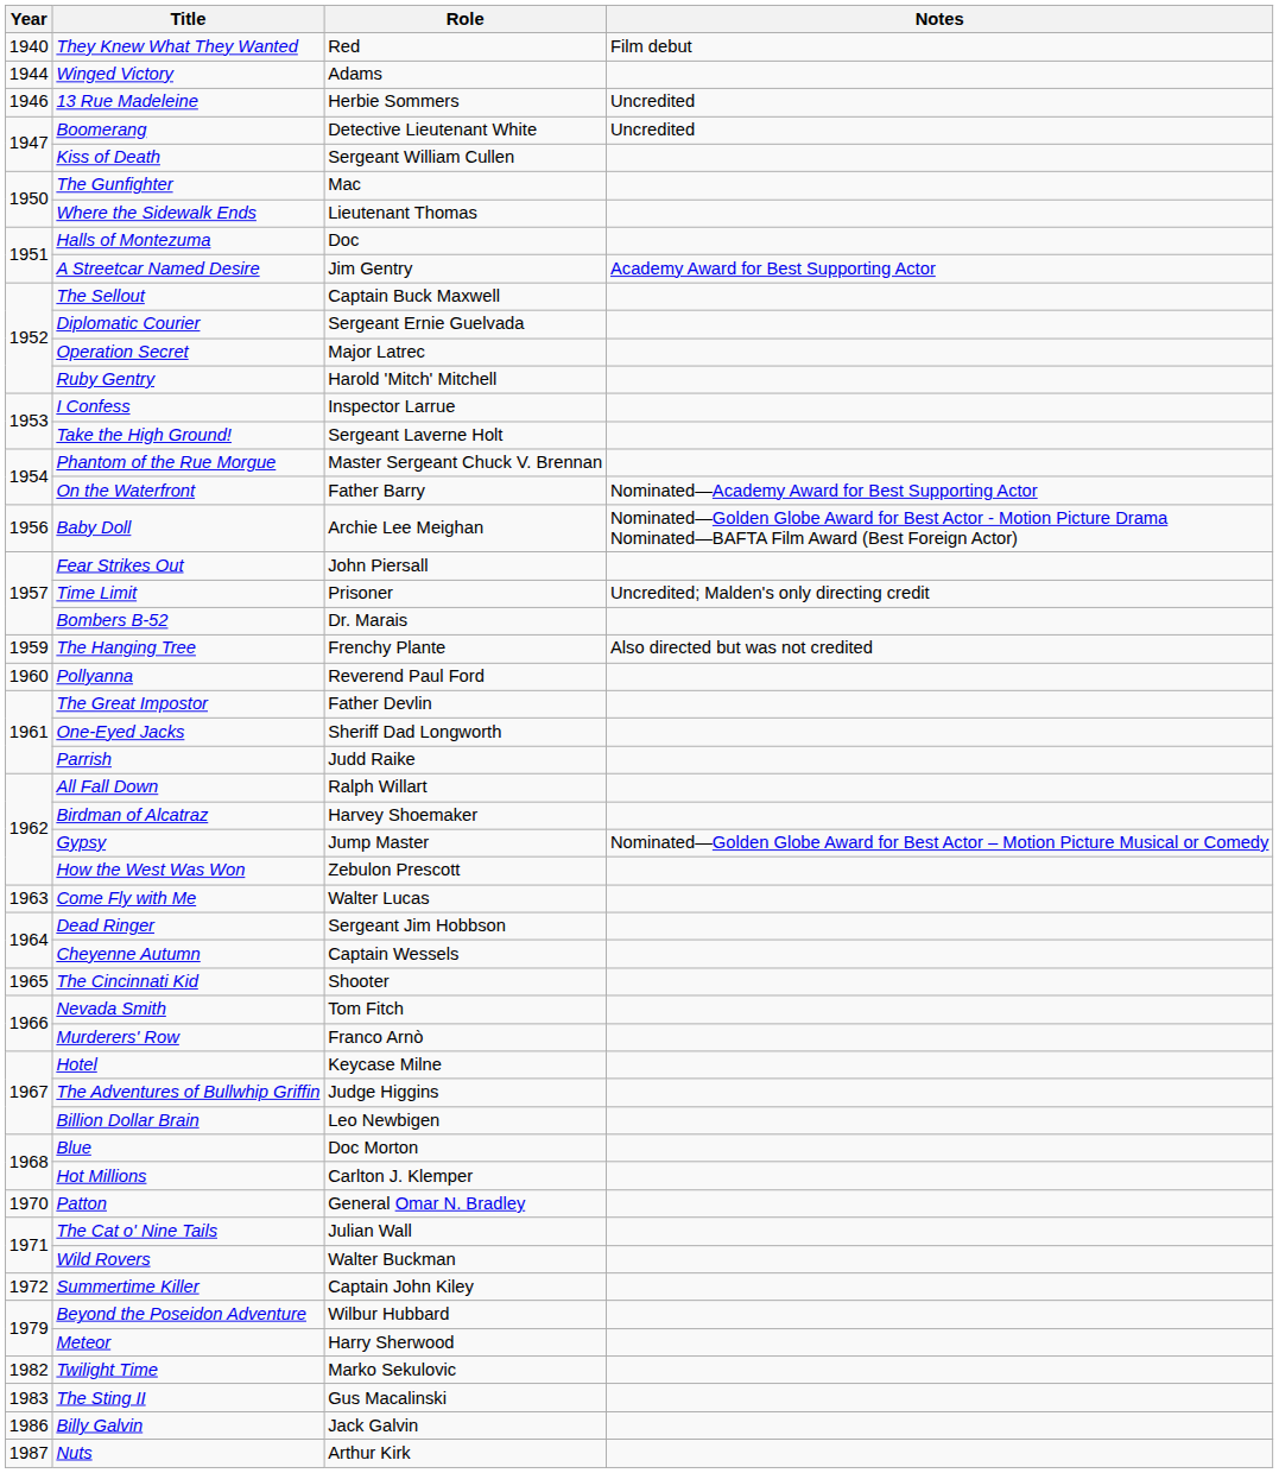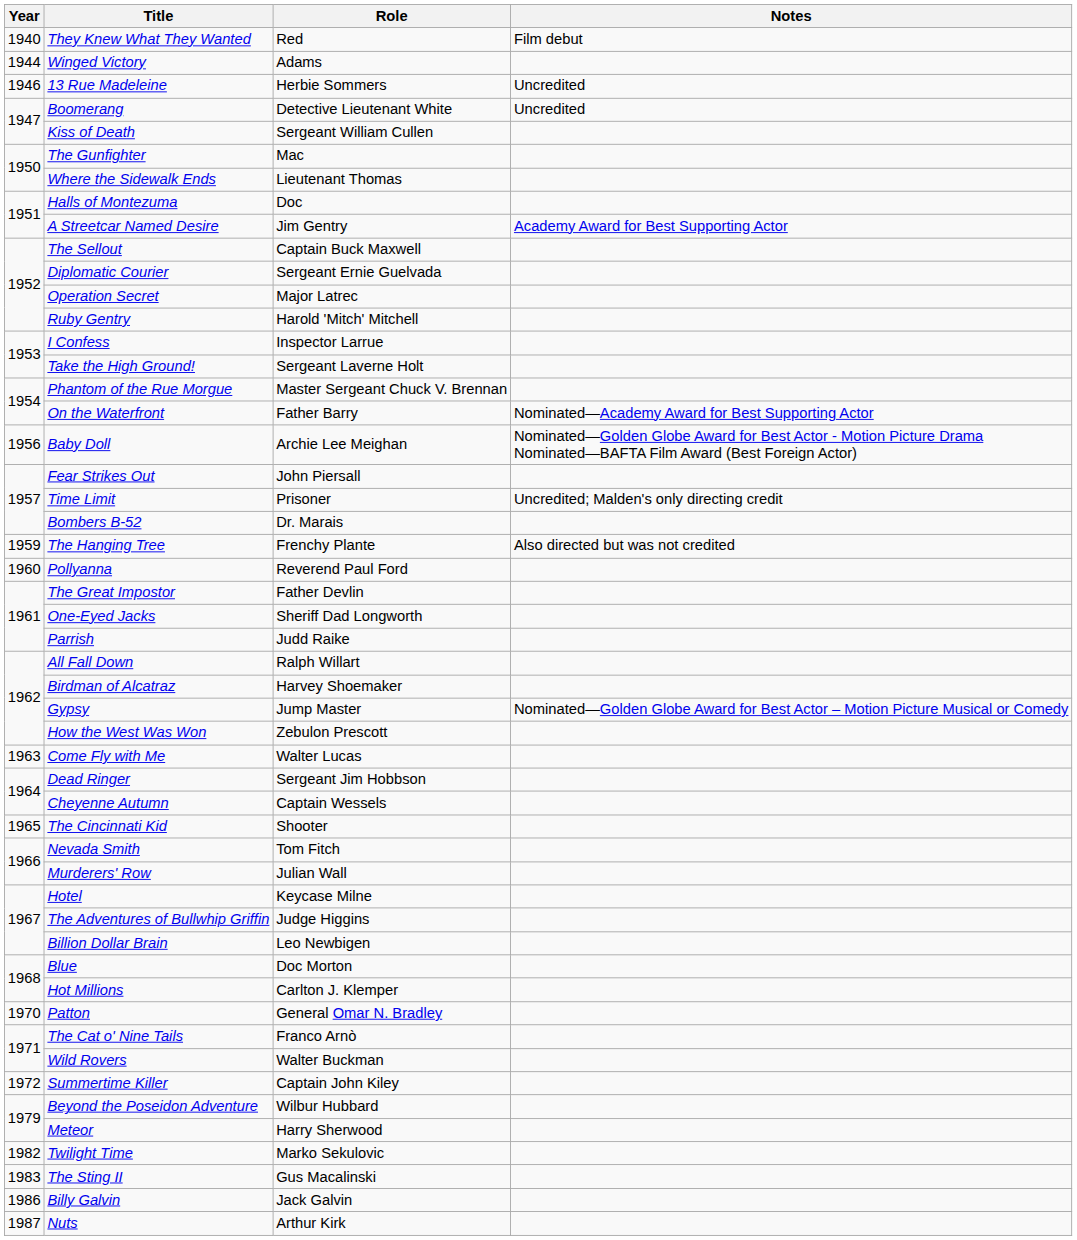 <table class="wikitable sortable">
 <tr>
 <th>Year</th>
 <th>Title</th>
 <th>Role</th>
 <th class="unsortable">Notes</th>
 </tr>
 <tr>
 <td>1940</td>
 <td><em><a href='#'>They Knew What They Wanted</a></em></td>
 <td>Red</td>
 <td>Film debut</td>
 </tr>
 <tr>
 <td>1944</td>
 <td><em><a href='#'>Winged Victory</a></em></td>
 <td>Adams</td>
 <td></td>
 </tr>
 <tr>
 <td>1946</td>
 <td><em><a href='#'>13 Rue Madeleine</a></em></td>
 <td>Herbie Sommers</td>
 <td>Uncredited</td>
 </tr>
 <tr>
 <td rowspan=2>1947</td>
 <td><em><a href='#'>Boomerang</a></em></td>
 <td>Detective Lieutenant White</td>
 <td>Uncredited</td>
 </tr>
 <tr>
 <td><em><a href='#'>Kiss of Death</a></em></td>
 <td>Sergeant William Cullen</td>
 <td></td>
 </tr>
 <tr>
 <td rowspan=2>1950</td>
 <td><em><a href='#'>The Gunfighter</a></em></td>
 <td>Mac</td>
 <td></td>
 </tr>
 <tr>
 <td><em><a href='#'>Where the Sidewalk Ends</a></em></td>
 <td>Lieutenant Thomas</td>
 <td></td>
 </tr>
 <tr>
 <td rowspan=2>1951</td>
 <td><em><a href='#'>Halls of Montezuma</a></em></td>
 <td>Doc</td>
 <td></td>
 </tr>
 <tr>
 <td><em><a href='#'>A Streetcar Named Desire</a></em></td>
 <td>Jim Gentry</td>
 <td><a href='#'>Academy Award for Best Supporting Actor</a></td>
 </tr>
 <tr>
 <td rowspan=4>1952</td>
 <td><em><a href='#'>The Sellout</a></em></td>
 <td>Captain Buck Maxwell</td>
 <td></td>
 </tr>
 <tr>
 <td><em><a href='#'>Diplomatic Courier</a></em></td>
 <td>Sergeant Ernie Guelvada</td>
 <td></td>
 </tr>
 <tr>
 <td><em><a href='#'>Operation Secret</a></em></td>
 <td>Major Latrec</td>
 <td></td>
 </tr>
 <tr>
 <td><em><a href='#'>Ruby Gentry</a></em></td>
 <td>Harold 'Mitch' Mitchell</td>
 <td></td>
 </tr>
 <tr>
 <td rowspan=2>1953</td>
 <td><em><a href='#'>I Confess</a></em></td>
 <td>Inspector Larrue</td>
 <td></td>
 </tr>
 <tr>
 <td><em><a href='#'>Take the High Ground!</a></em></td>
 <td>Sergeant Laverne Holt</td>
 <td></td>
 </tr>
 <tr>
 <td rowspan=2>1954</td>
 <td><em><a href='#'>Phantom of the Rue Morgue</a></em></td>
 <td>Master Sergeant Chuck V. Brennan</td>
 <td></td>
 </tr>
 <tr>
 <td><em><a href='#'>On the Waterfront</a></em></td>
 <td>Father Barry</td>
 <td>Nominated—<a href='#'>Academy Award for Best Supporting Actor</a></td>
 </tr>
 <tr>
 <td>1956</td>
 <td><em><a href='#'>Baby Doll</a></em></td>
 <td>Archie Lee Meighan</td>
 <td>Nominated—<a href='#'>Golden Globe Award for Best Actor - Motion Picture Drama</a><br>Nominated—BAFTA Film Award (Best Foreign Actor)</td>
 </tr>
 <tr>
 <td rowspan=3>1957</td>
 <td><em><a href='#'>Fear Strikes Out</a></em></td>
 <td>John Piersall</td>
 <td></td>
 </tr>
 <tr>
 <td><em><a href='#'>Time Limit</a></em></td>
 <td>Prisoner</td>
 <td>Uncredited; Malden's only directing credit</td>
 </tr>
 <tr>
 <td><em><a href='#'>Bombers B-52</a></em></td>
 <td>Dr. Marais</td>
 <td></td>
 </tr>
 <tr>
 <td>1959</td>
 <td><em><a href='#'>The Hanging Tree</a></em></td>
 <td>Frenchy Plante</td>
 <td>Also directed but was not credited</td>
 </tr>
 <tr>
 <td>1960</td>
 <td><em><a href='#'>Pollyanna</a></em></td>
 <td>Reverend Paul Ford</td>
 <td></td>
 </tr>
 <tr>
 <td rowspan=3>1961</td>
 <td><em><a href='#'>The Great Impostor</a></em></td>
 <td>Father Devlin</td>
 <td></td>
 </tr>
 <tr>
 <td><em><a href='#'>One-Eyed Jacks</a></em></td>
 <td>Sheriff Dad Longworth</td>
 <td></td>
 </tr>
 <tr>
 <td><em><a href='#'>Parrish</a></em></td>
 <td>Judd Raike</td>
 <td></td>
 </tr>
 <tr>
 <td rowspan=4>1962</td>
 <td><em><a href='#'>All Fall Down</a></em></td>
 <td>Ralph Willart</td>
 <td></td>
 </tr>
 <tr>
 <td><em><a href='#'>Birdman of Alcatraz</a></em></td>
 <td>Harvey Shoemaker</td>
 <td></td>
 </tr>
 <tr>
 <td><em><a href='#'>Gypsy</a></em></td>
 <td>Jump Master</td>
 <td>Nominated—<a href='#'>Golden Globe Award for Best Actor – Motion Picture Musical or Comedy</a></td>
 </tr>
 <tr>
 <td><em><a href='#'>How the West Was Won</a></em></td>
 <td>Zebulon Prescott</td>
 <td></td>
 </tr>
 <tr>
 <td>1963</td>
 <td><em><a href='#'>Come Fly with Me</a></em></td>
 <td>Walter Lucas</td>
 <td></td>
 </tr>
 <tr>
 <td rowspan=2>1964</td>
 <td><em><a href='#'>Dead Ringer</a></em></td>
 <td>Sergeant Jim Hobbson</td>
 <td></td>
 </tr>
 <tr>
 <td><em><a href='#'>Cheyenne Autumn</a></em></td>
 <td>Captain Wessels</td>
 <td></td>
 </tr>
 <tr>
 <td>1965</td>
 <td><em><a href='#'>The Cincinnati Kid</a></em></td>
 <td>Shooter</td>
 <td></td>
 </tr>
 <tr>
 <td rowspan=2>1966</td>
 <td><em><a href='#'>Nevada Smith</a></em></td>
 <td>Tom Fitch</td>
 <td></td>
 </tr>
 <tr>
 <td><em><a href='#'>Murderers' Row</a></em></td>
-<td>Franco Arnò</td>
+<td>Julian Wall</td>
 <td></td>
 </tr>
 <tr>
 <td rowspan=3>1967</td>
 <td><em><a href='#'>Hotel</a></em></td>
 <td>Keycase Milne</td>
 <td></td>
 </tr>
 <tr>
 <td><em><a href='#'>The Adventures of Bullwhip Griffin</a></em></td>
 <td>Judge Higgins</td>
 <td></td>
 </tr>
 <tr>
 <td><em><a href='#'>Billion Dollar Brain</a></em></td>
 <td>Leo Newbigen</td>
 <td></td>
 </tr>
 <tr>
 <td rowspan=2>1968</td>
 <td><em><a href='#'>Blue</a></em></td>
 <td>Doc Morton</td>
 <td></td>
 </tr>
 <tr>
 <td><em><a href='#'>Hot Millions</a></em></td>
 <td>Carlton J. Klemper</td>
 <td></td>
 </tr>
 <tr>
 <td>1970</td>
 <td><em><a href='#'>Patton</a></em></td>
 <td>General <a href='#'>Omar N. Bradley</a></td>
 <td></td>
 </tr>
 <tr>
 <td rowspan=2>1971</td>
 <td><em><a href='#'>The Cat o' Nine Tails</a></em></td>
-<td>Julian Wall</td>
+<td>Franco Arnò</td>
 <td></td>
 </tr>
 <tr>
 <td><em><a href='#'>Wild Rovers</a></em></td>
 <td>Walter Buckman</td>
 <td></td>
 </tr>
 <tr>
 <td>1972</td>
 <td><em><a href='#'>Summertime Killer</a></em></td>
 <td>Captain John Kiley</td>
 <td></td>
 </tr>
 <tr>
 <td rowspan=2>1979</td>
 <td><em><a href='#'>Beyond the Poseidon Adventure</a></em></td>
 <td>Wilbur Hubbard</td>
 <td></td>
 </tr>
 <tr>
 <td><em><a href='#'>Meteor</a></em></td>
 <td>Harry Sherwood</td>
 <td></td>
 </tr>
 <tr>
 <td>1982</td>
 <td><em><a href='#'>Twilight Time</a></em></td>
 <td>Marko Sekulovic</td>
 <td></td>
 </tr>
 <tr>
 <td>1983</td>
 <td><em><a href='#'>The Sting II</a></em></td>
 <td>Gus Macalinski</td>
 <td></td>
 </tr>
 <tr>
 <td>1986</td>
 <td><em><a href='#'>Billy Galvin</a></em></td>
 <td>Jack Galvin</td>
 <td></td>
 </tr>
 <tr>
 <td>1987</td>
 <td><em><a href='#'>Nuts</a></em></td>
 <td>Arthur Kirk</td>
 <td></td>
 </tr>
 </table>
